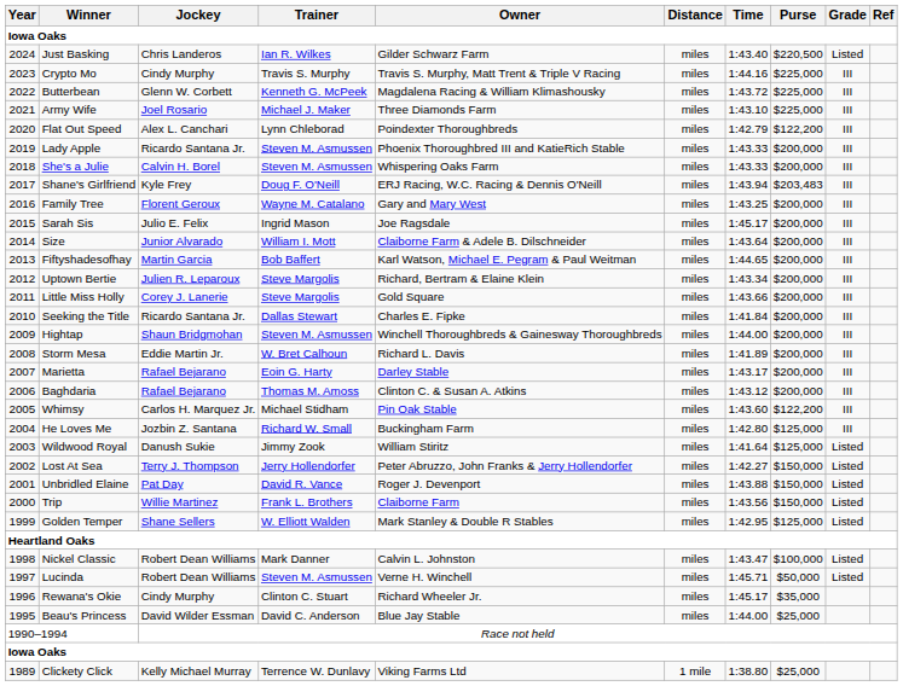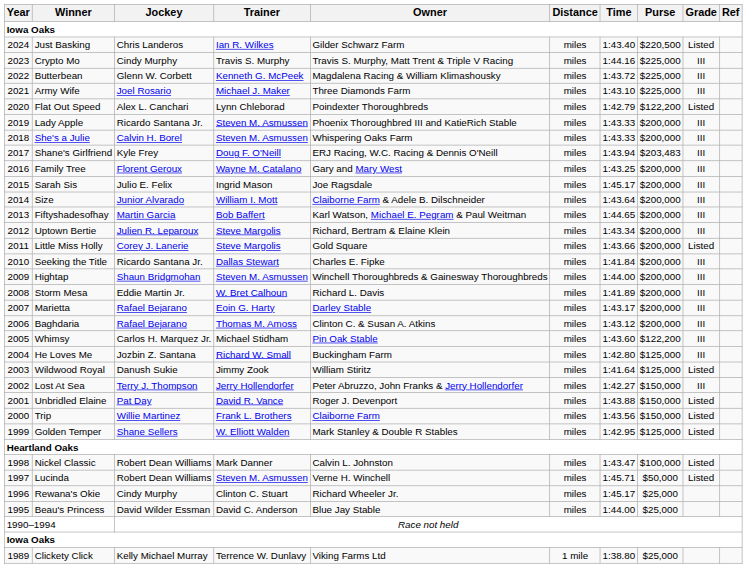 <table class="wikitable sortable">
 <tr>
 <th>Year</th>
 <th>Winner</th>
 <th>Jockey</th>
 <th>Trainer</th>
 <th>Owner</th>
 <th>Distance</th>
 <th>Time</th>
 <th>Purse</th>
 <th>Grade</th>
 <th>Ref</th>
 </tr>
 <tr style="font-size:90%; background-color:white">
 <td align="left" colspan=11><strong>Iowa Oaks</strong></td>
 </tr>
 <tr style="font-size:90%;">
 <td align=center>2024</td>
 <td>Just Basking</td>
 <td>Chris Landeros</td>
 <td><a href='#'>Ian R. Wilkes</a></td>
 <td>Gilder Schwarz Farm</td>
 <td align=center> miles</td>
 <td align=center>1:43.40</td>
 <td align=center>$220,500</td>
 <td align=center>Listed</td>
 <td></td>
 </tr>
 <tr style="font-size:90%;">
 <td align=center>2023</td>
 <td>Crypto Mo</td>
 <td>Cindy Murphy</td>
 <td>Travis S. Murphy</td>
 <td>Travis S. Murphy, Matt Trent & Triple V Racing</td>
 <td align=center> miles</td>
 <td align=center>1:44.16</td>
 <td align=center>$225,000</td>
 <td align=center>III</td>
 <td></td>
 </tr>
 <tr style="font-size:90%;">
 <td align=center>2022</td>
 <td>Butterbean</td>
 <td>Glenn W. Corbett</td>
 <td><a href='#'>Kenneth G. McPeek</a></td>
 <td>Magdalena Racing & William Klimashousky</td>
 <td align=center> miles</td>
 <td align=center>1:43.72</td>
 <td align=center>$225,000</td>
 <td align=center>III</td>
 <td></td>
 </tr>
 <tr style="font-size:90%;">
 <td align=center>2021</td>
 <td>Army Wife</td>
 <td><a href='#'>Joel Rosario</a></td>
 <td><a href='#'>Michael J. Maker</a></td>
 <td>Three Diamonds Farm</td>
 <td align=center> miles</td>
 <td align=center>1:43.10</td>
 <td align=center>$225,000</td>
 <td align=center>III</td>
 <td></td>
 </tr>
 <tr style="font-size:90%;">
 <td align=center>2020</td>
 <td>Flat Out Speed</td>
 <td>Alex L. Canchari</td>
 <td>Lynn Chleborad</td>
 <td>Poindexter Thoroughbreds</td>
 <td align=center> miles</td>
 <td align=center>1:42.79</td>
 <td align=center>$122,200</td>
-<td align=center>III</td>
+<td align=center>Listed</td>
 <td></td>
 </tr>
 <tr style="font-size:90%;">
 <td align=center>2019</td>
 <td>Lady Apple</td>
 <td>Ricardo Santana Jr.</td>
 <td><a href='#'>Steven M. Asmussen</a></td>
 <td>Phoenix Thoroughbred III and KatieRich Stable</td>
 <td align=center> miles</td>
 <td align=center>1:43.33</td>
 <td align=center>$200,000</td>
 <td align=center>III</td>
 <td></td>
 </tr>
 <tr style="font-size:90%;">
 <td align=center>2018</td>
 <td><a href='#'>She's a Julie</a></td>
 <td><a href='#'>Calvin H. Borel</a></td>
 <td><a href='#'>Steven M. Asmussen</a></td>
 <td>Whispering Oaks Farm</td>
 <td align=center> miles</td>
 <td align=center>1:43.33</td>
 <td align=center>$200,000</td>
 <td align=center>III</td>
 <td></td>
 </tr>
 <tr style="font-size:90%;">
 <td align=center>2017</td>
 <td>Shane's Girlfriend</td>
 <td>Kyle Frey</td>
 <td><a href='#'>Doug F. O'Neill</a></td>
 <td>ERJ Racing, W.C. Racing & Dennis O'Neill</td>
 <td align=center> miles</td>
 <td align=center>1:43.94</td>
 <td align=center>$203,483</td>
 <td align=center>III</td>
 <td></td>
 </tr>
 <tr style="font-size:90%;">
 <td align=center>2016</td>
 <td>Family Tree</td>
 <td><a href='#'>Florent Geroux</a></td>
 <td><a href='#'>Wayne M. Catalano</a></td>
 <td>Gary and <a href='#'>Mary West</a></td>
 <td align=center> miles</td>
 <td align=center>1:43.25</td>
 <td align=center>$200,000</td>
 <td align=center>III</td>
 <td></td>
 </tr>
 <tr style="font-size:90%;">
 <td align=center>2015</td>
 <td>Sarah Sis</td>
 <td>Julio E. Felix</td>
 <td>Ingrid Mason</td>
 <td>Joe Ragsdale</td>
 <td align=center> miles</td>
 <td align=center>1:45.17</td>
 <td align=center>$200,000</td>
 <td align=center>III</td>
 <td></td>
 </tr>
 <tr style="font-size:90%;">
 <td align=center>2014</td>
 <td>Size</td>
 <td><a href='#'>Junior Alvarado</a></td>
 <td><a href='#'>William I. Mott</a></td>
 <td><a href='#'>Claiborne Farm</a> & Adele B. Dilschneider</td>
 <td align=center> miles</td>
 <td align=center>1:43.64</td>
 <td align=center>$200,000</td>
 <td align=center>III</td>
 <td></td>
 </tr>
 <tr style="font-size:90%;">
 <td align=center>2013</td>
 <td>Fiftyshadesofhay</td>
 <td><a href='#'>Martin Garcia</a></td>
 <td><a href='#'>Bob Baffert</a></td>
 <td>Karl Watson, <a href='#'>Michael E. Pegram</a> & Paul Weitman</td>
 <td align=center> miles</td>
 <td align=center>1:44.65</td>
 <td align=center>$200,000</td>
 <td align=center>III</td>
 <td></td>
 </tr>
 <tr style="font-size:90%;">
 <td align=center>2012</td>
 <td>Uptown Bertie</td>
 <td><a href='#'>Julien R. Leparoux</a></td>
 <td><a href='#'>Steve Margolis</a></td>
 <td>Richard, Bertram & Elaine Klein</td>
 <td align=center> miles</td>
 <td align=center>1:43.34</td>
 <td align=center>$200,000</td>
 <td align=center>III</td>
 <td></td>
 </tr>
 <tr style="font-size:90%;">
 <td align=center>2011</td>
 <td>Little Miss Holly</td>
 <td><a href='#'>Corey J. Lanerie</a></td>
 <td><a href='#'>Steve Margolis</a></td>
 <td>Gold Square</td>
 <td align=center> miles</td>
 <td align=center>1:43.66</td>
 <td align=center>$200,000</td>
-<td align=center>III</td>
+<td align=center>Listed</td>
 <td></td>
 </tr>
 <tr style="font-size:90%;">
 <td align=center>2010</td>
 <td>Seeking the Title</td>
 <td>Ricardo Santana Jr.</td>
 <td><a href='#'>Dallas Stewart</a></td>
 <td>Charles E. Fipke</td>
 <td align=center> miles</td>
 <td align=center>1:41.84</td>
 <td align=center>$200,000</td>
 <td align=center>III</td>
 <td></td>
 </tr>
 <tr style="font-size:90%;">
 <td align=center>2009</td>
 <td>Hightap</td>
 <td><a href='#'>Shaun Bridgmohan</a></td>
 <td><a href='#'>Steven M. Asmussen</a></td>
 <td>Winchell Thoroughbreds & Gainesway Thoroughbreds</td>
 <td align=center> miles</td>
 <td align=center>1:44.00</td>
 <td align=center>$200,000</td>
 <td align=center>III</td>
 <td></td>
 </tr>
 <tr style="font-size:90%;">
 <td align=center>2008</td>
 <td>Storm Mesa</td>
 <td>Eddie Martin Jr.</td>
 <td><a href='#'>W. Bret Calhoun</a></td>
 <td>Richard L. Davis</td>
 <td align=center> miles</td>
 <td align=center>1:41.89</td>
 <td align=center>$200,000</td>
 <td align=center>III</td>
 <td></td>
 </tr>
 <tr style="font-size:90%;">
 <td align=center>2007</td>
 <td>Marietta</td>
 <td><a href='#'>Rafael Bejarano</a></td>
 <td><a href='#'>Eoin G. Harty</a></td>
 <td><a href='#'>Darley Stable</a></td>
 <td align=center> miles</td>
 <td align=center>1:43.17</td>
 <td align=center>$200,000</td>
 <td align=center>III</td>
 <td></td>
 </tr>
 <tr style="font-size:90%;">
 <td align=center>2006</td>
 <td>Baghdaria</td>
 <td><a href='#'>Rafael Bejarano</a></td>
 <td><a href='#'>Thomas M. Amoss</a></td>
 <td>Clinton C. & Susan A. Atkins</td>
 <td align=center> miles</td>
 <td align=center>1:43.12</td>
 <td align=center>$200,000</td>
 <td align=center>III</td>
 <td></td>
 </tr>
 <tr style="font-size:90%;">
 <td align=center>2005</td>
 <td>Whimsy</td>
 <td>Carlos H. Marquez Jr.</td>
 <td>Michael Stidham</td>
 <td><a href='#'>Pin Oak Stable</a></td>
 <td align=center> miles</td>
 <td align=center>1:43.60</td>
 <td align=center>$122,200</td>
 <td align=center>III</td>
 <td></td>
 </tr>
 <tr style="font-size:90%;">
 <td align=center>2004</td>
 <td>He Loves Me</td>
 <td>Jozbin Z. Santana</td>
 <td><a href='#'>Richard W. Small</a></td>
 <td>Buckingham Farm</td>
 <td align=center> miles</td>
 <td align=center>1:42.80</td>
 <td align=center>$125,000</td>
 <td align=center>III</td>
 <td></td>
 </tr>
 <tr style="font-size:90%;">
 <td align=center>2003</td>
 <td>Wildwood Royal</td>
 <td>Danush Sukie</td>
 <td>Jimmy Zook</td>
 <td>William Stiritz</td>
 <td align=center> miles</td>
 <td align=center>1:41.64</td>
 <td align=center>$125,000</td>
 <td align=center>Listed</td>
 <td></td>
 </tr>
 <tr style="font-size:90%;">
 <td align=center>2002</td>
 <td>Lost At Sea</td>
 <td><a href='#'>Terry J. Thompson</a></td>
 <td><a href='#'>Jerry Hollendorfer</a></td>
 <td>Peter Abruzzo, John Franks & <a href='#'>Jerry Hollendorfer</a></td>
 <td align=center> miles</td>
 <td align=center>1:42.27</td>
 <td align=center>$150,000</td>
-<td align=center>Listed</td>
+<td align=center>III</td>
 <td></td>
 </tr>
 <tr style="font-size:90%;">
 <td align=center>2001</td>
 <td>Unbridled Elaine</td>
 <td><a href='#'>Pat Day</a></td>
 <td><a href='#'>David R. Vance</a></td>
 <td>Roger J. Devenport</td>
 <td align=center> miles</td>
 <td align=center>1:43.88</td>
 <td align=center>$150,000</td>
 <td align=center>Listed</td>
 <td></td>
 </tr>
 <tr style="font-size:90%;">
 <td align=center>2000</td>
 <td>Trip</td>
 <td><a href='#'>Willie Martinez</a></td>
 <td><a href='#'>Frank L. Brothers</a></td>
 <td><a href='#'>Claiborne Farm</a></td>
 <td align=center> miles</td>
 <td align=center>1:43.56</td>
 <td align=center>$150,000</td>
 <td align=center>Listed</td>
 <td></td>
 </tr>
 <tr style="font-size:90%;">
 <td align=center>1999</td>
 <td>Golden Temper</td>
 <td><a href='#'>Shane Sellers</a></td>
 <td><a href='#'>W. Elliott Walden</a></td>
 <td>Mark Stanley & Double R Stables</td>
 <td align=center> miles</td>
 <td align=center>1:42.95</td>
 <td align=center>$125,000</td>
 <td align=center>Listed</td>
 <td></td>
 </tr>
 <tr style="font-size:90%; background-color:white">
 <td align="left" colspan=11><strong>Heartland Oaks</strong></td>
 </tr>
 <tr style="font-size:90%;">
 <td align=center>1998</td>
 <td>Nickel Classic</td>
 <td>Robert Dean Williams</td>
 <td>Mark Danner</td>
 <td>Calvin L. Johnston</td>
 <td align=center> miles</td>
 <td align=center>1:43.47</td>
 <td align=center>$100,000</td>
 <td align=center>Listed</td>
 <td></td>
 </tr>
 <tr style="font-size:90%;">
 <td align=center>1997</td>
 <td>Lucinda</td>
 <td>Robert Dean Williams</td>
 <td><a href='#'>Steven M. Asmussen</a></td>
 <td>Verne H. Winchell</td>
 <td align=center> miles</td>
 <td align=center>1:45.71</td>
 <td align=center>$50,000</td>
 <td align=center>Listed</td>
 <td></td>
 </tr>
 <tr style="font-size:90%;">
 <td align=center>1996</td>
 <td>Rewana's Okie</td>
 <td>Cindy Murphy</td>
 <td>Clinton C. Stuart</td>
 <td>Richard Wheeler Jr.</td>
 <td align=center> miles</td>
 <td align=center>1:45.17</td>
-<td align=center>$35,000</td>
+<td align=center>$25,000</td>
 <td align=center></td>
 <td></td>
 </tr>
 <tr style="font-size:90%;">
 <td align=center>1995</td>
 <td>Beau's Princess</td>
 <td>David Wilder Essman</td>
 <td>David C. Anderson</td>
 <td>Blue Jay Stable</td>
 <td align=center> miles</td>
 <td align=center>1:44.00</td>
 <td align=center>$25,000</td>
 <td align=center></td>
 <td></td>
 </tr>
 <tr style="font-size:90%; background-color:white">
 <td align="left" colspan=2>1990–1994</td>
 <td align="center" colspan=9><em>Race not held</em></td>
 </tr>
 <tr style="font-size:90%; background-color:white">
 <td align="left" colspan=11><strong>Iowa Oaks</strong></td>
 </tr>
 <tr style="font-size:90%;">
 <td align=center>1989</td>
 <td>Clickety Click</td>
 <td>Kelly Michael Murray</td>
 <td>Terrence W. Dunlavy</td>
 <td>Viking Farms Ltd</td>
 <td align=center>1 mile</td>
 <td align=center>1:38.80</td>
 <td align=center>$25,000</td>
 <td align=center></td>
 <td></td>
 </tr>
 </table>
